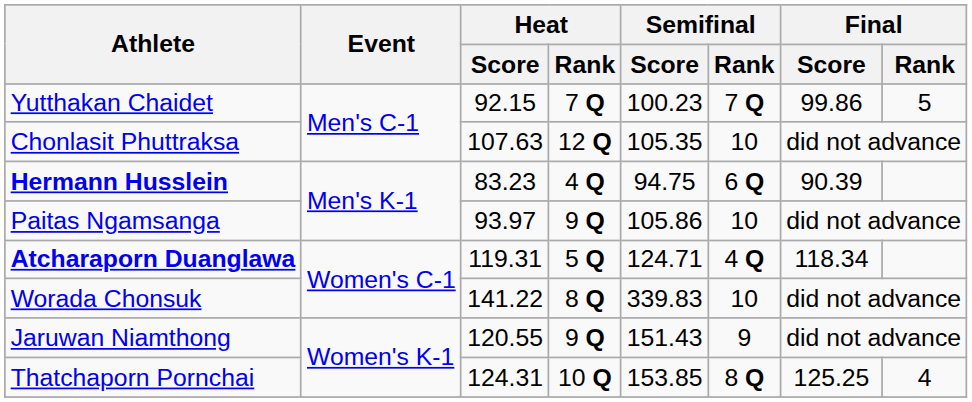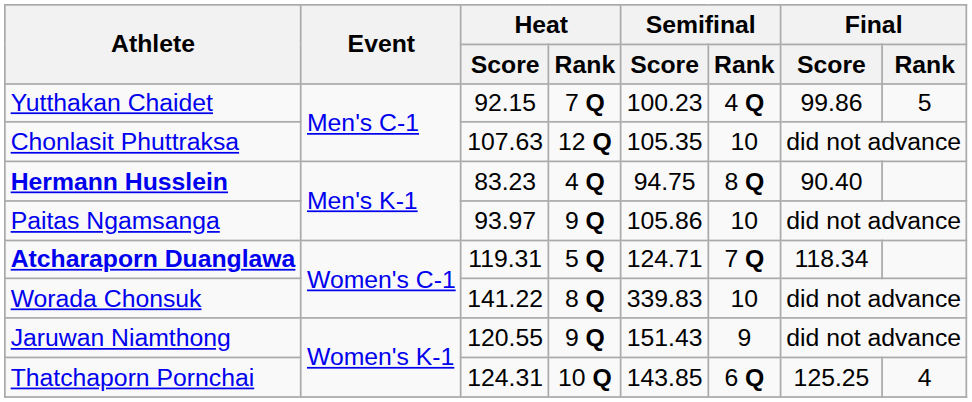 <table class="wikitable" style="font-size:90%; text-align:center">
 <tr>
 <th rowspan="2">Athlete</th>
 <th rowspan="2">Event</th>
 <th colspan="2">Heat</th>
 <th colspan="2">Semifinal</th>
 <th colspan="2">Final</th>
 </tr>
 <tr>
 <th>Score</th>
 <th>Rank</th>
 <th>Score</th>
 <th>Rank</th>
 <th>Score</th>
 <th>Rank</th>
 </tr>
 <tr>
 <td align="left"><a href='#'>Yutthakan Chaidet</a></td>
 <td align="left" rowspan=2><a href='#'>Men's C-1</a></td>
 <td>92.15</td>
 <td>7 <strong>Q</strong></td>
 <td>100.23</td>
-<td>7 <strong>Q</strong></td>
+<td>4 <strong>Q</strong></td>
 <td>99.86</td>
 <td>5</td>
 </tr>
 <tr>
 <td align="left"><a href='#'>Chonlasit Phuttraksa</a></td>
 <td>107.63</td>
 <td>12 <strong>Q</strong></td>
 <td>105.35</td>
 <td>10</td>
 <td colspan=2>did not advance</td>
 </tr>
 <tr>
 <td align="left"><strong><a href='#'>Hermann Husslein</a> </strong></td>
 <td align="left" rowspan=2><a href='#'>Men's K-1</a></td>
 <td>83.23</td>
 <td>4 <strong>Q</strong></td>
 <td>94.75</td>
-<td>6 <strong>Q</strong></td>
-<td>90.39</td>
+<td>8 <strong>Q</strong></td>
+<td>90.40</td>
 <td></td>
 </tr>
 <tr>
 <td align="left"><a href='#'>Paitas Ngamsanga</a></td>
 <td>93.97</td>
 <td>9 <strong>Q</strong></td>
 <td>105.86</td>
 <td>10</td>
 <td colspan=2>did not advance</td>
 </tr>
 <tr>
 <td align="left"><strong><a href='#'>Atcharaporn Duanglawa</a></strong></td>
 <td align="left" rowspan=2><a href='#'>Women's C-1</a></td>
 <td>119.31</td>
 <td>5 <strong>Q</strong></td>
 <td>124.71</td>
-<td>4 <strong>Q</strong></td>
+<td>7 <strong>Q</strong></td>
 <td>118.34</td>
 <td></td>
 </tr>
 <tr>
 <td align="left"><a href='#'>Worada Chonsuk</a></td>
 <td>141.22</td>
 <td>8 <strong>Q</strong></td>
 <td>339.83</td>
 <td>10</td>
 <td colspan=2>did not advance</td>
 </tr>
 <tr>
 <td align="left"><a href='#'>Jaruwan Niamthong</a></td>
 <td align="left" rowspan=2><a href='#'>Women's K-1</a></td>
 <td>120.55</td>
 <td>9 <strong>Q</strong></td>
 <td>151.43</td>
 <td>9</td>
 <td colspan=2>did not advance</td>
 </tr>
 <tr>
 <td align="left"><a href='#'>Thatchaporn Pornchai</a></td>
 <td>124.31</td>
 <td>10 <strong>Q</strong></td>
-<td>153.85</td>
-<td>8 <strong>Q</strong></td>
+<td>143.85</td>
+<td>6 <strong>Q</strong></td>
 <td>125.25</td>
 <td>4</td>
 </tr>
 </table>
